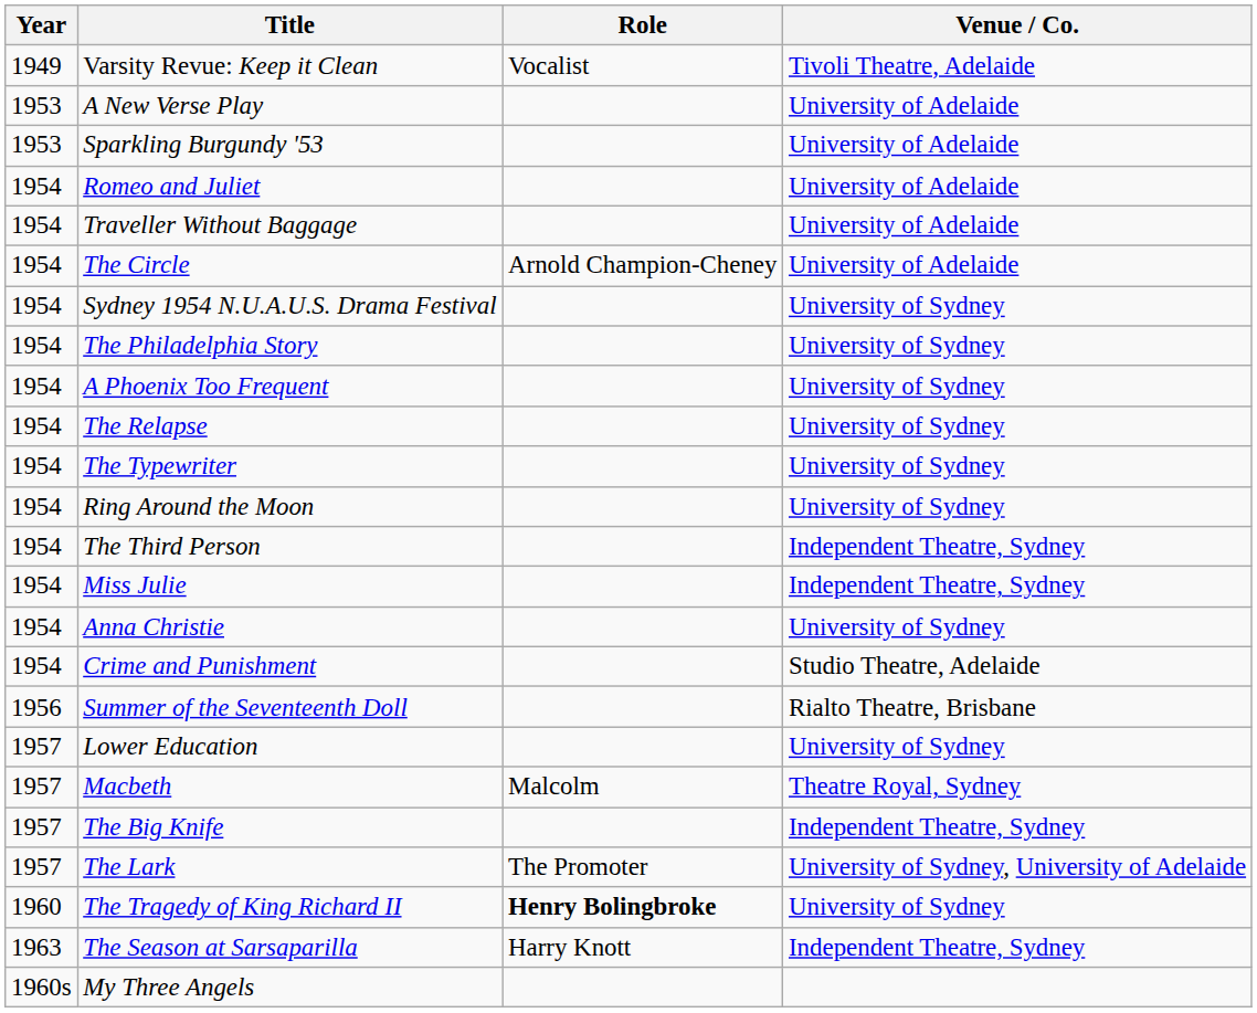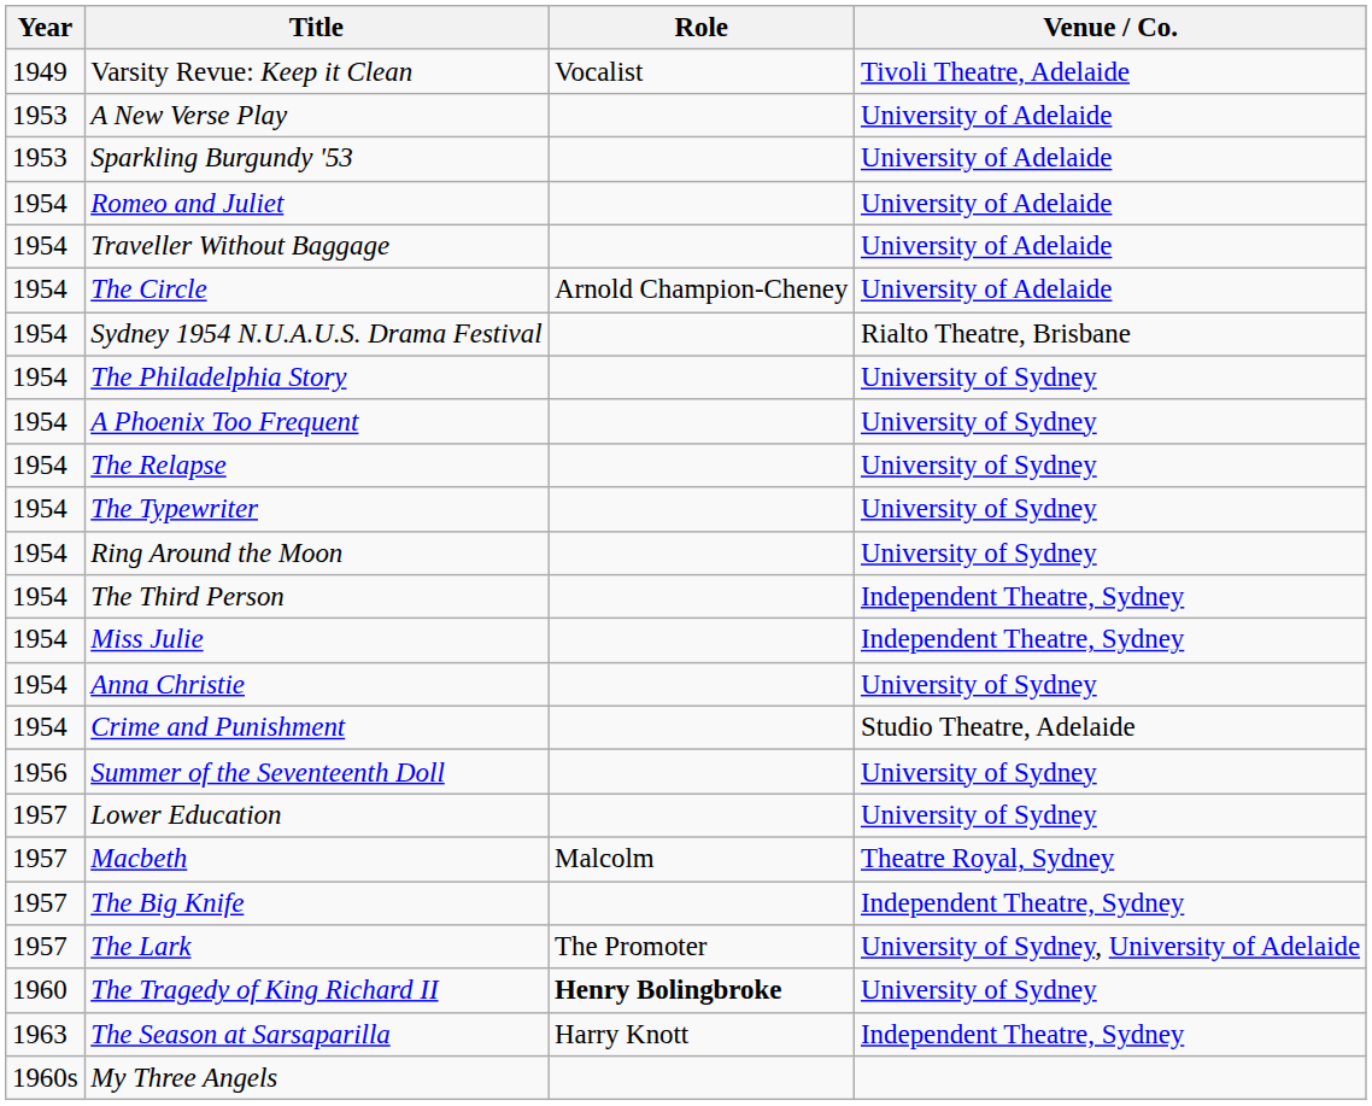 <table class="wikitable">
 <tr>
 <th>Year</th>
 <th>Title</th>
 <th>Role</th>
 <th>Venue / Co.</th>
 </tr>
 <tr>
 <td>1949</td>
 <td>Varsity Revue: <em>Keep it Clean</em></td>
 <td>Vocalist</td>
 <td><a href='#'>Tivoli Theatre, Adelaide</a></td>
 </tr>
 <tr>
 <td>1953</td>
 <td><em>A New Verse Play</em></td>
 <td></td>
 <td><a href='#'>University of Adelaide</a></td>
 </tr>
 <tr>
 <td>1953</td>
 <td><em>Sparkling Burgundy '53</em></td>
 <td></td>
 <td><a href='#'>University of Adelaide</a></td>
 </tr>
 <tr>
 <td>1954</td>
 <td><em><a href='#'>Romeo and Juliet</a></em></td>
 <td></td>
 <td><a href='#'>University of Adelaide</a></td>
 </tr>
 <tr>
 <td>1954</td>
 <td><em>Traveller Without Baggage</em></td>
 <td></td>
 <td><a href='#'>University of Adelaide</a></td>
 </tr>
 <tr>
 <td>1954</td>
 <td><em><a href='#'>The Circle</a></em></td>
 <td>Arnold Champion-Cheney</td>
 <td><a href='#'>University of Adelaide</a></td>
 </tr>
 <tr>
 <td>1954</td>
 <td><em>Sydney 1954 N.U.A.U.S. Drama Festival</em></td>
 <td></td>
-<td><a href='#'>University of Sydney</a></td>
+<td>Rialto Theatre, Brisbane</td>
 </tr>
 <tr>
 <td>1954</td>
 <td><em><a href='#'>The Philadelphia Story</a></em></td>
 <td></td>
 <td><a href='#'>University of Sydney</a></td>
 </tr>
 <tr>
 <td>1954</td>
 <td><em><a href='#'>A Phoenix Too Frequent</a></em></td>
 <td></td>
 <td><a href='#'>University of Sydney</a></td>
 </tr>
 <tr>
 <td>1954</td>
 <td><em><a href='#'>The Relapse</a></em></td>
 <td></td>
 <td><a href='#'>University of Sydney</a></td>
 </tr>
 <tr>
 <td>1954</td>
 <td><em><a href='#'>The Typewriter</a></em></td>
 <td></td>
 <td><a href='#'>University of Sydney</a></td>
 </tr>
 <tr>
 <td>1954</td>
 <td><em>Ring Around the Moon</em></td>
 <td></td>
 <td><a href='#'>University of Sydney</a></td>
 </tr>
 <tr>
 <td>1954</td>
 <td><em>The Third Person</em></td>
 <td></td>
 <td><a href='#'>Independent Theatre, Sydney</a></td>
 </tr>
 <tr>
 <td>1954</td>
 <td><em><a href='#'>Miss Julie</a></em></td>
 <td></td>
 <td><a href='#'>Independent Theatre, Sydney</a></td>
 </tr>
 <tr>
 <td>1954</td>
 <td><em><a href='#'>Anna Christie</a></em></td>
 <td></td>
 <td><a href='#'>University of Sydney</a></td>
 </tr>
 <tr>
 <td>1954</td>
 <td><em><a href='#'>Crime and Punishment</a></em></td>
 <td></td>
 <td>Studio Theatre, Adelaide</td>
 </tr>
 <tr>
 <td>1956</td>
 <td><em><a href='#'>Summer of the Seventeenth Doll</a></em></td>
 <td></td>
-<td>Rialto Theatre, Brisbane</td>
+<td><a href='#'>University of Sydney</a></td>
 </tr>
 <tr>
 <td>1957</td>
 <td><em>Lower Education</em></td>
 <td></td>
 <td><a href='#'>University of Sydney</a></td>
 </tr>
 <tr>
 <td>1957</td>
 <td><em><a href='#'>Macbeth</a></em></td>
 <td>Malcolm</td>
 <td><a href='#'>Theatre Royal, Sydney</a></td>
 </tr>
 <tr>
 <td>1957</td>
 <td><em><a href='#'>The Big Knife</a></em></td>
 <td></td>
 <td><a href='#'>Independent Theatre, Sydney</a></td>
 </tr>
 <tr>
 <td>1957</td>
 <td><em><a href='#'>The Lark</a></em></td>
 <td>The Promoter</td>
 <td><a href='#'>University of Sydney</a>, <a href='#'>University of Adelaide</a></td>
 </tr>
 <tr>
 <td>1960</td>
 <td><em><a href='#'>The Tragedy of King Richard II</a></em></td>
 <td><strong>Henry Bolingbroke</strong></td>
 <td><a href='#'>University of Sydney</a></td>
 </tr>
 <tr>
 <td>1963</td>
 <td><em><a href='#'>The Season at Sarsaparilla</a></em></td>
 <td>Harry Knott</td>
 <td><a href='#'>Independent Theatre, Sydney</a></td>
 </tr>
 <tr>
 <td>1960s</td>
 <td><em>My Three Angels</em></td>
 <td></td>
 <td></td>
 </tr>
 </table>
